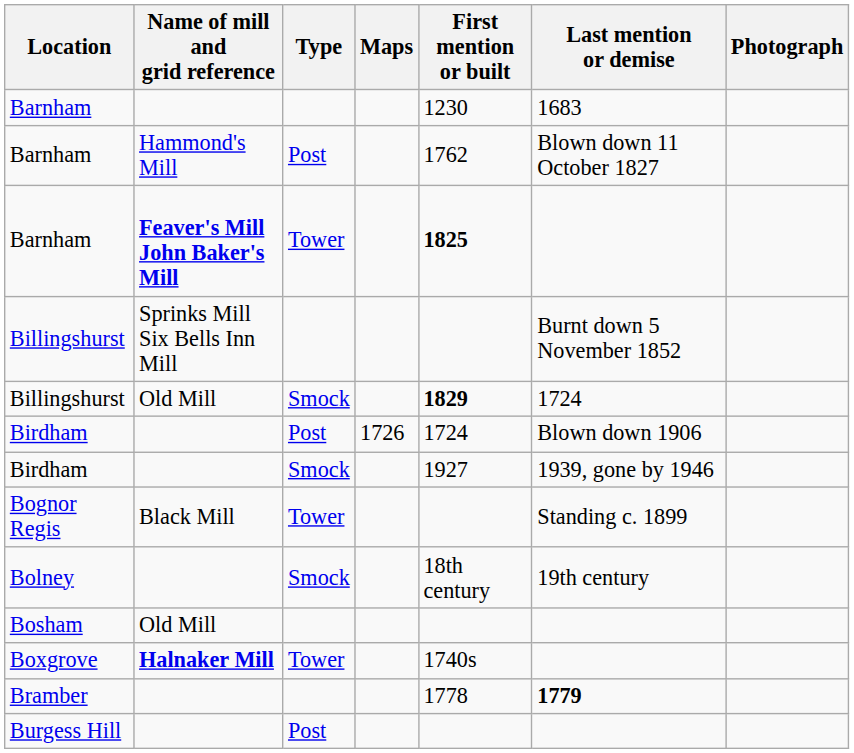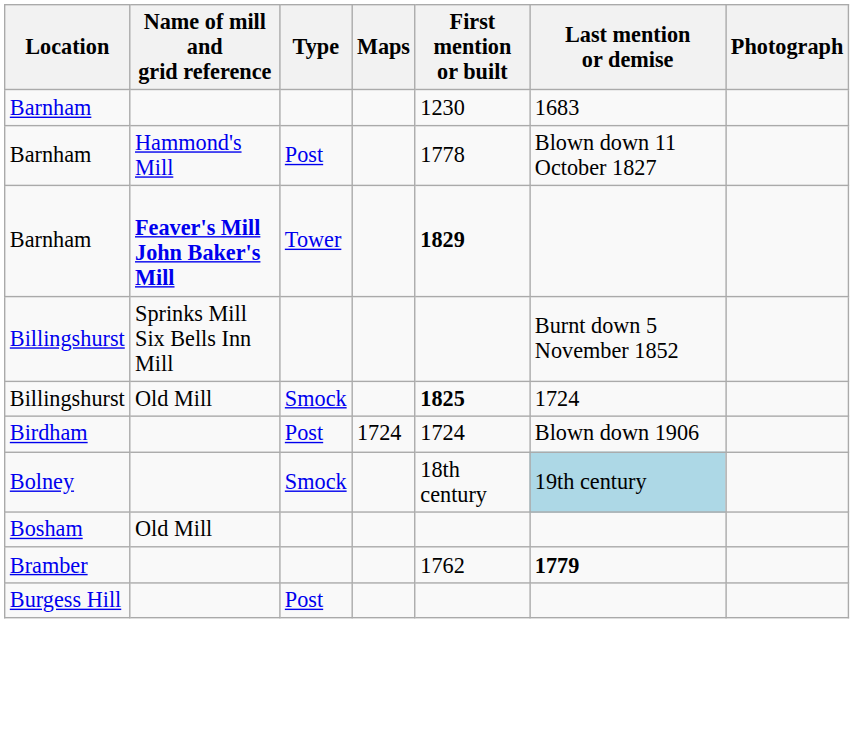 <table class="wikitable">
 <tr>
 <th>Location</th>
 <th>Name of mill and<br>grid reference</th>
 <th>Type</th>
 <th>Maps</th>
 <th>First mention<br>or built</th>
 <th>Last mention<br> or demise</th>
 <th>Photograph</th>
 </tr>
 <tr>
 <td><a href='#'>Barnham</a></td>
 <td></td>
 <td></td>
 <td></td>
 <td>1230</td>
 <td>1683</td>
 <td></td>
 </tr>
 <tr>
 <td>Barnham</td>
 <td><a href='#'>Hammond's Mill</a><br></td>
 <td><a href='#'>Post</a></td>
 <td></td>
-<td>1762</td>
+<td>1778</td>
 <td>Blown down 11 October 1827</td>
 <td></td>
 </tr>
 <tr>
 <td>Barnham</td>
 <td><br><strong><a href='#'>Feaver's Mill<br>John Baker's Mill</a></strong><br></td>
 <td><a href='#'>Tower</a></td>
 <td></td>
-<td><strong>1825</strong></td>
+<td><strong>1829</strong></td>
 <td></td>
 <td></td>
 </tr>
 <tr>
 <td><a href='#'>Billingshurst</a></td>
 <td>Sprinks Mill<br>Six Bells Inn Mill</td>
 <td></td>
 <td></td>
 <td></td>
 <td>Burnt down 5 November 1852</td>
 <td></td>
 </tr>
 <tr>
 <td>Billingshurst</td>
 <td>Old Mill</td>
 <td><a href='#'>Smock</a></td>
 <td></td>
-<td><strong>1829</strong></td>
+<td><strong>1825</strong></td>
 <td>1724</td>
 <td></td>
 </tr>
 <tr>
 <td><a href='#'>Birdham</a></td>
 <td></td>
 <td><a href='#'>Post</a></td>
-<td>1726</td>
+<td>1724</td>
 <td>1724</td>
 <td>Blown down 1906<br></td>
-<td></td>
-</tr>
-<tr>
-<td>Birdham</td>
-<td></td>
-<td><a href='#'>Smock</a></td>
-<td></td>
-<td>1927</td>
-<td>1939, gone by 1946</td>
-<td></td>
-</tr>
-<tr>
-<td><a href='#'>Bognor Regis</a></td>
-<td>Black Mill</td>
-<td><a href='#'>Tower</a></td>
-<td></td>
-<td></td>
-<td>Standing c. 1899</td>
 <td></td>
 </tr>
 <tr>
 <td><a href='#'>Bolney</a></td>
 <td></td>
 <td><a href='#'>Smock</a></td>
 <td></td>
 <td>18th century</td>
-<td>19th century</td>
+<td style="background: lightblue;">19th century</td>
 <td></td>
 </tr>
 <tr>
 <td><a href='#'>Bosham</a></td>
 <td>Old Mill</td>
 <td></td>
 <td></td>
 <td></td>
 <td></td>
 <td></td>
 </tr>
 <tr>
-<td><a href='#'>Boxgrove</a></td>
-<td><strong><a href='#'>Halnaker Mill</a></strong><br></td>
-<td><a href='#'>Tower</a></td>
-<td></td>
-<td>1740s</td>
-<td></td>
-<td></td>
-</tr>
-<tr>
 <td><a href='#'>Bramber</a></td>
 <td></td>
 <td></td>
 <td></td>
-<td>1778</td>
+<td>1762</td>
 <td><strong>1779</strong></td>
 <td></td>
 </tr>
 <tr>
 <td><a href='#'>Burgess Hill</a></td>
 <td></td>
 <td><a href='#'>Post</a></td>
 <td></td>
 <td></td>
 <td></td>
 <td></td>
 </tr>
 </table>
